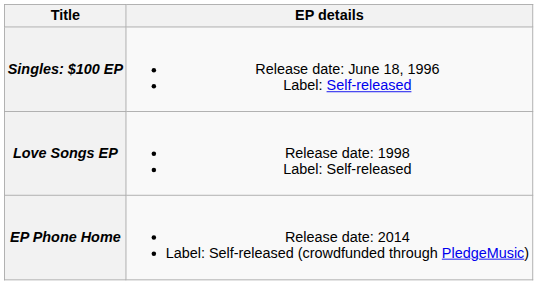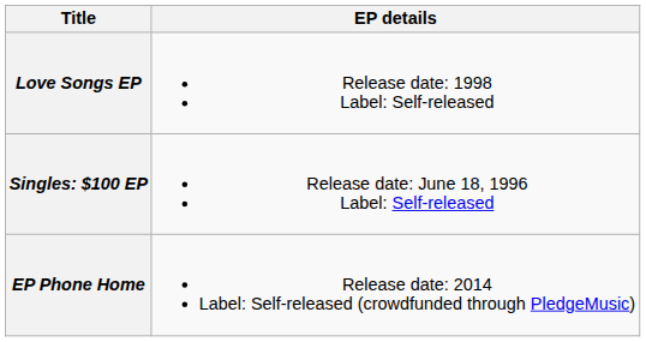 <table class="wikitable plainrowheaders" style="text-align:center;">
 <tr>
 <th>Title</th>
 <th>EP details</th>
 </tr>
 <tr>
+<th scope="row"><em>Love Songs EP</em></th>
+<td><br><ul><li>Release date: 1998</li><li>Label: Self-released</li></ul></td>
+</tr>
+<tr>
 <th scope="row"><em>Singles: $100 EP</em></th>
 <td><br><ul><li>Release date: June 18, 1996</li><li>Label: <a href='#'>Self-released</a></li></ul></td>
-</tr>
-<tr>
-<th scope="row"><em>Love Songs EP</em></th>
-<td><br><ul><li>Release date: 1998</li><li>Label: Self-released</li></ul></td>
 </tr>
 <tr>
 <th scope="row"><em>EP Phone Home</em></th>
 <td><br><ul><li>Release date: 2014</li><li>Label: Self-released (crowdfunded through <a href='#'>PledgeMusic</a>)</li></ul></td>
 </tr>
 </table>
